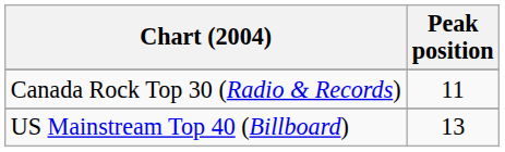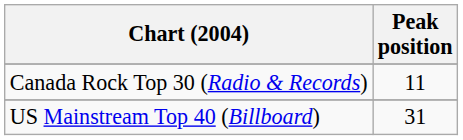 <table class="wikitable sortable">
 <tr>
 <th>Chart (2004)</th>
 <th>Peak<br>position</th>
 </tr>
 <tr>
 </tr>
 <tr>
 <td>Canada Rock Top 30 (<em><a href='#'>Radio & Records</a></em>)</td>
 <td align="center">11</td>
 </tr>
 <tr>
 </tr>
 <tr>
 </tr>
 <tr>
 <td>US <a href='#'>Mainstream Top 40</a> (<a href='#'><em>Billboard</em></a>)</td>
-<td align="center">13</td>
+<td align="center">31</td>
 </tr>
 </table>
